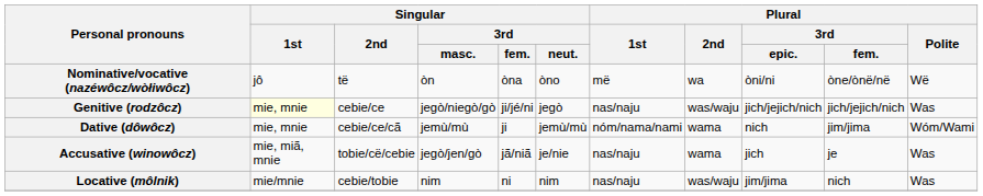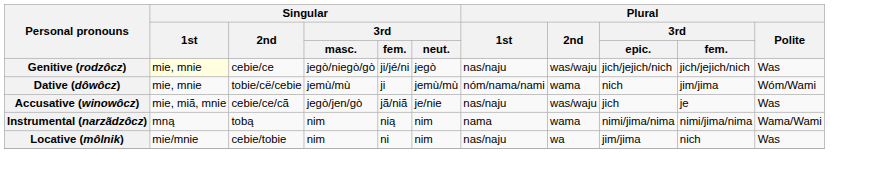 <table class="wikitable">
 <tr>
 <th rowspan="3">Personal pronouns</th>
 <th colspan="5">Singular</th>
 <th colspan="5">Plural</th>
 </tr>
 <tr>
 <th rowspan="2">1st</th>
 <th rowspan="2">2nd</th>
 <th colspan="3">3rd</th>
 <th rowspan="2">1st</th>
 <th rowspan="2">2nd</th>
 <th colspan="2">3rd</th>
 <th rowspan="2">Polite</th>
 </tr>
 <tr>
 <th>masc.</th>
 <th>fem.</th>
 <th>neut.</th>
 <th>epic.</th>
 <th>fem.</th>
 </tr>
 <tr>
-<th>Nominative/vocative (<em>nazéwôcz/wòłiwôcz</em>)</th>
-<td>jô</td>
-<td>të</td>
-<td>òn</td>
-<td>òna</td>
-<td>òno</td>
-<td>më</td>
-<td>wa</td>
-<td>òni/ni</td>
-<td>òne/ònë/në</td>
-<td>Wë</td>
-</tr>
-<tr>
 <th>Genitive (<em>rodzôcz</em>)</th>
 <td style="background: lightyellow;">mie, mnie</td>
 <td>cebie/ce</td>
 <td>jegò/niegò/gò</td>
 <td>ji/jé/ni</td>
 <td>jegò</td>
 <td>nas/naju</td>
 <td>was/waju</td>
 <td>jich/jejich/nich</td>
 <td>jich/jejich/nich</td>
 <td>Was</td>
 </tr>
 <tr>
 <th>Dative (<em>dôwôcz</em>)</th>
 <td>mie, mnie</td>
-<td>cebie/ce/cã</td>
+<td>tobie/cë/cebie</td>
 <td>jemù/mù</td>
 <td>ji</td>
 <td>jemù/mù</td>
 <td>nóm/nama/nami</td>
 <td>wama</td>
 <td>nich</td>
 <td>jim/jima</td>
 <td>Wóm/Wami</td>
 </tr>
 <tr>
 <th>Accusative (<em>winowôcz</em>)</th>
 <td>mie, miã, mnie</td>
-<td>tobie/cë/cebie</td>
+<td>cebie/ce/cã</td>
 <td>jegò/jen/gò</td>
 <td>jã/niã</td>
 <td>je/nie</td>
 <td>nas/naju</td>
-<td>wama</td>
+<td>was/waju</td>
 <td>jich</td>
 <td>je</td>
 <td>Was</td>
+</tr>
+<tr>
+<th>Instrumental (<em>narzãdzôcz</em>)</th>
+<td>mną</td>
+<td>tobą</td>
+<td>nim</td>
+<td>nią</td>
+<td>nim</td>
+<td>nama</td>
+<td>wama</td>
+<td>nimi/jima/nima</td>
+<td>nimi/jima/nima</td>
+<td>Wama/Wami</td>
 </tr>
 <tr>
 <th>Locative (<em>môlnik</em>)</th>
 <td>mie/mnie</td>
 <td>cebie/tobie</td>
 <td>nim</td>
 <td>ni</td>
 <td>nim</td>
 <td>nas/naju</td>
-<td>was/waju</td>
+<td>wa</td>
 <td>jim/jima</td>
 <td>nich</td>
 <td>Was</td>
 </tr>
 <tr>
 </tr>
 </table>
